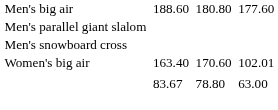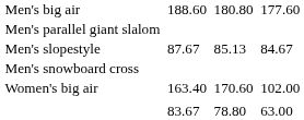 <table>
 <tr>
 <td>Men's big air</td>
 <td></td>
 <td>188.60</td>
 <td></td>
 <td>180.80</td>
 <td></td>
 <td>177.60</td>
 </tr>
 <tr>
 <td>Men's parallel giant slalom</td>
 <td colspan=2></td>
 <td colspan=2></td>
 <td colspan=2></td>
 </tr>
 <tr>
+<td>Men's slopestyle</td>
+<td></td>
+<td>87.67</td>
+<td></td>
+<td>85.13</td>
+<td></td>
+<td>84.67</td>
+</tr>
+<tr>
 <td>Men's snowboard cross</td>
 <td colspan=2></td>
 <td colspan=2></td>
 <td colspan=2></td>
 </tr>
 <tr>
 <td>Women's big air</td>
 <td></td>
 <td>163.40</td>
 <td></td>
 <td>170.60</td>
 <td></td>
-<td>102.01</td>
+<td>102.00</td>
 </tr>
 <tr>
 <td></td>
 <td colspan=2></td>
 <td colspan=2></td>
 <td colspan=2></td>
 </tr>
 <tr>
 <td></td>
 <td></td>
 <td>83.67</td>
 <td></td>
 <td>78.80</td>
 <td></td>
 <td>63.00</td>
 </tr>
 <tr>
 <td></td>
 <td colspan=2></td>
 <td colspan=2></td>
 <td colspan=2></td>
 </tr>
 </table>
